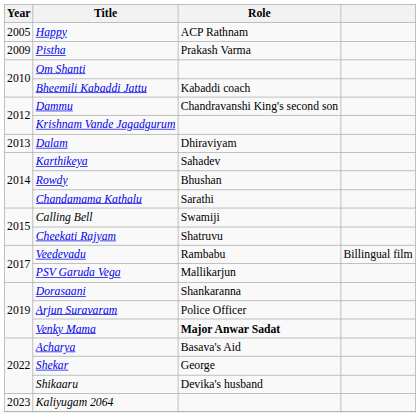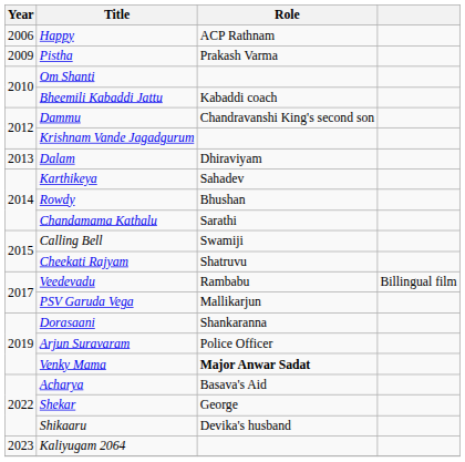 <table class="wikitable sortable">
 <tr style="text-align:center;">
 <th>Year</th>
 <th>Title</th>
 <th>Role</th>
 <th></th>
 </tr>
 <tr>
-<td>2005</td>
+<td>2006</td>
 <td><em><a href='#'>Happy</a></em></td>
 <td>ACP Rathnam</td>
 <td></td>
 </tr>
 <tr>
 <td>2009</td>
 <td><em><a href='#'>Pistha</a></em></td>
 <td>Prakash Varma</td>
 <td></td>
 </tr>
 <tr>
 <td rowspan="2">2010</td>
 <td><em><a href='#'>Om Shanti</a></em></td>
 <td></td>
 <td></td>
 </tr>
 <tr>
 <td><em><a href='#'>Bheemili Kabaddi Jattu</a></em></td>
 <td>Kabaddi coach</td>
 <td></td>
 </tr>
 <tr>
 <td rowspan="2">2012</td>
 <td><em><a href='#'>Dammu</a></em></td>
 <td>Chandravanshi King's second son</td>
 <td></td>
 </tr>
 <tr>
 <td><em><a href='#'>Krishnam Vande Jagadgurum</a></em></td>
 <td></td>
 <td></td>
 </tr>
 <tr>
 <td>2013</td>
 <td><em><a href='#'>Dalam</a></em></td>
 <td>Dhiraviyam</td>
 <td></td>
 </tr>
 <tr>
 <td rowspan="3">2014</td>
 <td><em><a href='#'>Karthikeya</a></em></td>
 <td>Sahadev</td>
 <td></td>
 </tr>
 <tr>
 <td><em><a href='#'>Rowdy</a></em></td>
 <td>Bhushan</td>
 <td></td>
 </tr>
 <tr>
 <td><em><a href='#'>Chandamama Kathalu</a></em></td>
 <td>Sarathi</td>
 <td></td>
 </tr>
 <tr>
 <td rowspan="2">2015</td>
 <td><em>Calling Bell</em></td>
 <td>Swamiji</td>
 <td></td>
 </tr>
 <tr>
 <td><em><a href='#'>Cheekati Rajyam</a></em></td>
 <td>Shatruvu</td>
 <td></td>
 </tr>
 <tr>
 <td rowspan="2">2017</td>
 <td><em><a href='#'>Veedevadu</a></em></td>
 <td>Rambabu</td>
 <td>Billingual film</td>
 </tr>
 <tr>
 <td><em><a href='#'>PSV Garuda Vega</a></em></td>
 <td>Mallikarjun</td>
 <td></td>
 </tr>
 <tr>
 <td rowspan="3">2019</td>
 <td><em><a href='#'>Dorasaani</a></em></td>
 <td>Shankaranna</td>
 <td></td>
 </tr>
 <tr>
 <td><em><a href='#'>Arjun Suravaram</a></em></td>
 <td>Police Officer</td>
 <td></td>
 </tr>
 <tr>
 <td><em><a href='#'>Venky Mama</a></em></td>
 <td><strong>Major Anwar Sadat</strong></td>
 <td></td>
 </tr>
 <tr>
 <td rowspan="3">2022</td>
 <td><em><a href='#'>Acharya</a></em></td>
 <td>Basava's Aid</td>
 <td></td>
 </tr>
 <tr>
 <td><em><a href='#'>Shekar</a></em></td>
 <td>George</td>
 <td></td>
 </tr>
 <tr>
 <td><em>Shikaaru</em></td>
 <td>Devika's husband</td>
 <td></td>
 </tr>
 <tr>
 <td rowspan="1">2023</td>
 <td><em>Kaliyugam 2064</em></td>
 <td></td>
 <td></td>
 </tr>
 <tr>
 </tr>
 </table>
